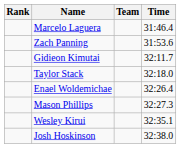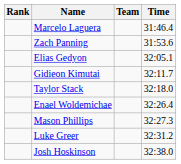 <table class="wikitable sortable" style="text-align:center">
 <tr>
 <th>Rank</th>
 <th>Name</th>
 <th>Team</th>
 <th>Time</th>
 </tr>
 <tr>
 <td></td>
 <td align=left> <a href='#'>Marcelo Laguera</a></td>
 <td></td>
 <td>31:46.4</td>
 </tr>
 <tr>
 <td></td>
 <td align=left> <a href='#'>Zach Panning</a></td>
 <td></td>
 <td>31:53.6</td>
+</tr>
+<tr>
+<td></td>
+<td align=left> <a href='#'>Elias Gedyon</a></td>
+<td></td>
+<td>32:05.1</td>
 </tr>
 <tr>
 <td></td>
 <td align=left> <a href='#'>Gidieon Kimutai</a></td>
 <td></td>
 <td>32:11.7</td>
 </tr>
 <tr>
 <td></td>
 <td align=left> <a href='#'>Taylor Stack</a></td>
 <td></td>
 <td>32:18.0</td>
 </tr>
 <tr>
 <td></td>
 <td align=left> <a href='#'>Enael Woldemichae</a></td>
 <td></td>
 <td>32:26.4</td>
 </tr>
 <tr>
 <td></td>
 <td align=left> <a href='#'>Mason Phillips</a></td>
 <td></td>
 <td>32:27.3</td>
 </tr>
 <tr>
 <td></td>
-<td align=left> <a href='#'>Wesley Kirui</a></td>
+<td align=left> <a href='#'>Luke Greer</a></td>
 <td></td>
-<td>32:35.1</td>
+<td>32:31.2</td>
 </tr>
 <tr>
 <td></td>
 <td align=left> <a href='#'>Josh Hoskinson</a></td>
 <td></td>
 <td>32:38.0</td>
 </tr>
 </table>
